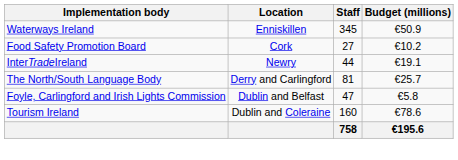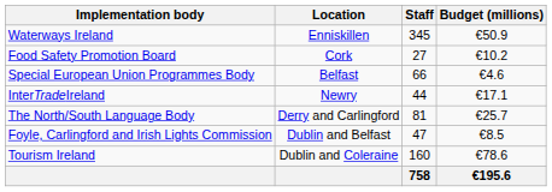 <table class="wikitable">
 <tr>
 <th>Implementation body</th>
 <th>Location</th>
 <th>Staff</th>
 <th>Budget (millions)</th>
 </tr>
 <tr>
 <td><a href='#'>Waterways Ireland</a></td>
 <td style="text-align:center;"><a href='#'>Enniskillen</a></td>
 <td style="text-align:center;">345</td>
 <td style="text-align:center;">€50.9</td>
 </tr>
 <tr>
 <td><a href='#'>Food Safety Promotion Board</a></td>
 <td style="text-align:center;"><a href='#'>Cork</a></td>
 <td style="text-align:center;">27</td>
 <td style="text-align:center;">€10.2</td>
 </tr>
 <tr>
+<td><a href='#'>Special European Union Programmes Body</a></td>
+<td style="text-align:center;"><a href='#'>Belfast</a></td>
+<td style="text-align:center;">66</td>
+<td style="text-align:center;">€4.6</td>
+</tr>
+<tr>
 <td><a href='#'>Inter<em>Trade</em>Ireland</a></td>
 <td style="text-align:center;"><a href='#'>Newry</a></td>
 <td style="text-align:center;">44</td>
-<td style="text-align:center;">€19.1</td>
+<td style="text-align:center;">€17.1</td>
 </tr>
 <tr>
 <td><a href='#'>The North/South Language Body</a></td>
 <td style="text-align:center;"><a href='#'>Derry</a> and Carlingford</td>
 <td style="text-align:center;">81</td>
 <td style="text-align:center;">€25.7</td>
 </tr>
 <tr>
 <td><a href='#'>Foyle, Carlingford and Irish Lights Commission</a></td>
 <td style="text-align:center;"><a href='#'>Dublin</a> and Belfast</td>
 <td style="text-align:center;">47</td>
-<td style="text-align:center;">€5.8</td>
+<td style="text-align:center;">€8.5</td>
 </tr>
 <tr>
 <td><a href='#'>Tourism Ireland</a></td>
 <td style="text-align:center;">Dublin and <a href='#'>Coleraine</a></td>
 <td style="text-align:center;">160</td>
 <td style="text-align:center;">€78.6</td>
 </tr>
 <tr>
 <th> </th>
 <th> </th>
 <th>758</th>
 <th>€195.6</th>
 </tr>
 </table>
